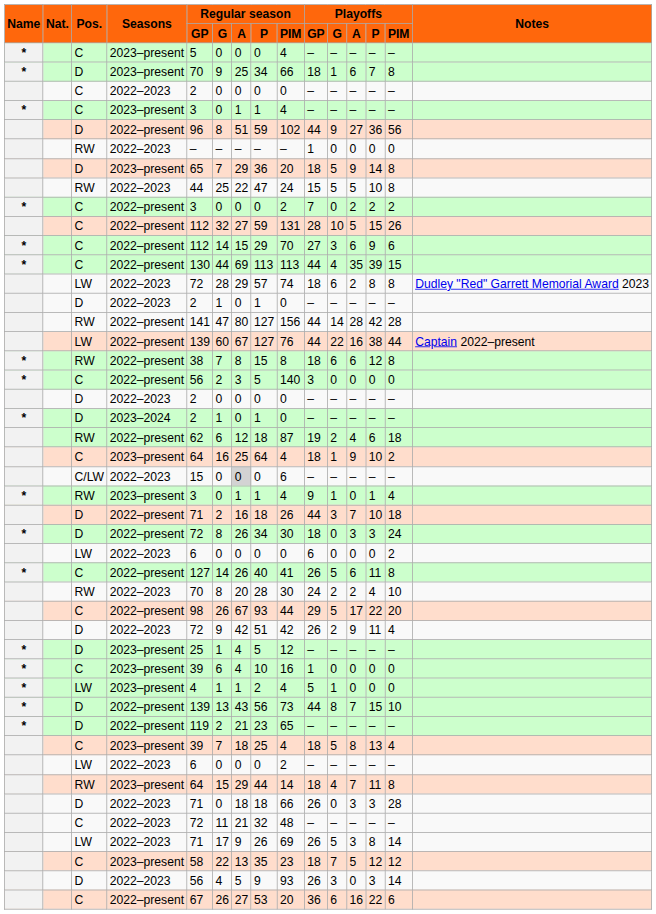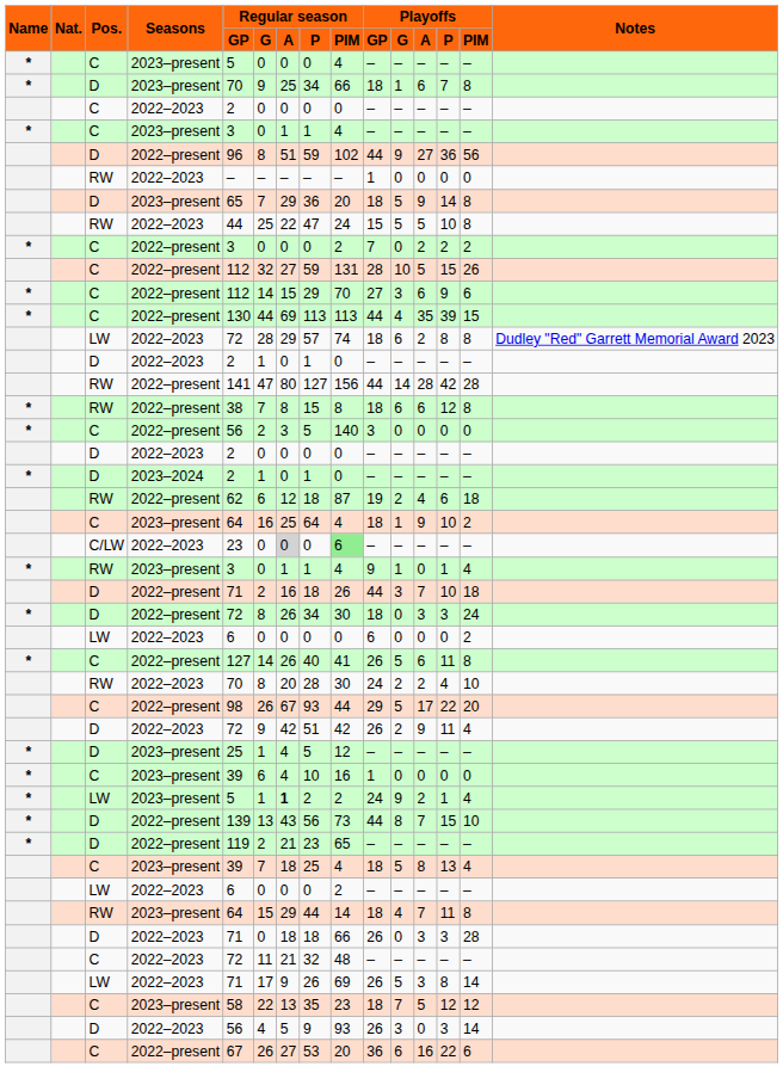 <table class="wikitable sortable" style="text-align:left; font-size:95%">
 <tr>
 <th scope=col style="background-color:#FF670C; color:#000000;"rowspan="2">Name</th>
 <th scope=col style="background-color:#FF670C; color:#000000;"rowspan="2">Nat.</th>
 <th scope=col style="background-color:#FF670C; color:#000000;"rowspan="2">Pos.</th>
 <th scope=col style="background-color:#FF670C; color:#000000;"rowspan="2">Seasons</th>
 <th scope=colgroup style="background-color:#FF670C; color:#000000;"colspan="5" class="unsortable">Regular season</th>
 <th scope=colgroup style="background-color:#FF670C; color:#000000;"colspan="5" class="unsortable">Playoffs</th>
 <th scope=col style="background-color:#FF670C; color:#000000;"rowspan="2">Notes</th>
 </tr>
 <tr>
 <th scope=col style="background-color:#FF670C; color:#000000">GP</th>
 <th scope=col style="background-color:#FF670C; color:#000000">G</th>
 <th scope=col style="background-color:#FF670C; color:#000000">A</th>
 <th scope=col style="background-color:#FF670C; color:#000000">P</th>
 <th scope=col style="background-color:#FF670C; color:#000000">PIM</th>
 <th scope=col style="background-color:#FF670C; color:#000000">GP</th>
 <th scope=col style="background-color:#FF670C; color:#000000">G</th>
 <th scope=col style="background-color:#FF670C; color:#000000">A</th>
 <th scope=col style="background-color:#FF670C; color:#000000">P</th>
 <th scope=col style="background-color:#FF670C; color:#000000">PIM</th>
 </tr>
 <tr bgcolor="#CCFFCC">
 <th scope=row>*</th>
 <td></td>
 <td>C</td>
 <td>2023–present</td>
 <td>5</td>
 <td>0</td>
 <td>0</td>
 <td>0</td>
 <td>4</td>
 <td>–</td>
 <td>–</td>
 <td>–</td>
 <td>–</td>
 <td>–</td>
 <td></td>
 </tr>
 <tr bgcolor="#CCFFCC">
 <th scope=row>*</th>
 <td></td>
 <td>D</td>
 <td>2023–present</td>
 <td>70</td>
 <td>9</td>
 <td>25</td>
 <td>34</td>
 <td>66</td>
 <td>18</td>
 <td>1</td>
 <td>6</td>
 <td>7</td>
 <td>8</td>
 <td></td>
 </tr>
 <tr>
 <th scope=row></th>
 <td></td>
 <td>C</td>
 <td>2022–2023</td>
 <td>2</td>
 <td>0</td>
 <td>0</td>
 <td>0</td>
 <td>0</td>
 <td>–</td>
 <td>–</td>
 <td>–</td>
 <td>–</td>
 <td>–</td>
 <td></td>
 </tr>
 <tr bgcolor="#CCFFCC">
 <th scope=row>*</th>
 <td></td>
 <td>C</td>
 <td>2023–present</td>
 <td>3</td>
 <td>0</td>
 <td>1</td>
 <td>1</td>
 <td>4</td>
 <td>–</td>
 <td>–</td>
 <td>–</td>
 <td>–</td>
 <td>–</td>
 <td></td>
 </tr>
 <tr bgcolor="#FFDDCC">
 <th scope=row></th>
 <td></td>
 <td>D</td>
 <td>2022–present</td>
 <td>96</td>
 <td>8</td>
 <td>51</td>
 <td>59</td>
 <td>102</td>
 <td>44</td>
 <td>9</td>
 <td>27</td>
 <td>36</td>
 <td>56</td>
 <td></td>
 </tr>
 <tr>
 <th scope=row></th>
 <td></td>
 <td>RW</td>
 <td>2022–2023</td>
 <td>–</td>
 <td>–</td>
 <td>–</td>
 <td>–</td>
 <td>–</td>
 <td>1</td>
 <td>0</td>
 <td>0</td>
 <td>0</td>
 <td>0</td>
 <td></td>
 </tr>
 <tr bgcolor="#FFDDCC">
 <th scope=row></th>
 <td></td>
 <td>D</td>
 <td>2023–present</td>
 <td>65</td>
 <td>7</td>
 <td>29</td>
 <td>36</td>
 <td>20</td>
 <td>18</td>
 <td>5</td>
 <td>9</td>
 <td>14</td>
 <td>8</td>
 <td></td>
 </tr>
 <tr>
 <th scope=row></th>
 <td></td>
 <td>RW</td>
 <td>2022–2023</td>
 <td>44</td>
 <td>25</td>
 <td>22</td>
 <td>47</td>
 <td>24</td>
 <td>15</td>
 <td>5</td>
 <td>5</td>
 <td>10</td>
 <td>8</td>
 <td></td>
 </tr>
 <tr bgcolor="#CCFFCC">
 <th scope=row>*</th>
 <td></td>
 <td>C</td>
 <td>2022–present</td>
 <td>3</td>
 <td>0</td>
 <td>0</td>
 <td>0</td>
 <td>2</td>
 <td>7</td>
 <td>0</td>
 <td>2</td>
 <td>2</td>
 <td>2</td>
 <td></td>
 </tr>
 <tr bgcolor="#FFDDCC">
 <th scope=row></th>
 <td></td>
 <td>C</td>
 <td>2022–present</td>
 <td>112</td>
 <td>32</td>
 <td>27</td>
 <td>59</td>
 <td>131</td>
 <td>28</td>
 <td>10</td>
 <td>5</td>
 <td>15</td>
 <td>26</td>
 <td></td>
 </tr>
 <tr bgcolor="#CCFFCC">
 <th scope=row>*</th>
 <td></td>
 <td>C</td>
 <td>2022–present</td>
 <td>112</td>
 <td>14</td>
 <td>15</td>
 <td>29</td>
 <td>70</td>
 <td>27</td>
 <td>3</td>
 <td>6</td>
 <td>9</td>
 <td>6</td>
 <td></td>
 </tr>
 <tr bgcolor="#CCFFCC">
 <th scope=row>*</th>
 <td></td>
 <td>C</td>
 <td>2022–present</td>
 <td>130</td>
 <td>44</td>
 <td>69</td>
 <td>113</td>
 <td>113</td>
 <td>44</td>
 <td>4</td>
 <td>35</td>
 <td>39</td>
 <td>15</td>
 <td></td>
 </tr>
 <tr>
 <th scope=row></th>
 <td></td>
 <td>LW</td>
 <td>2022–2023</td>
 <td>72</td>
 <td>28</td>
 <td>29</td>
 <td>57</td>
 <td>74</td>
 <td>18</td>
 <td>6</td>
 <td>2</td>
 <td>8</td>
 <td>8</td>
 <td><a href='#'>Dudley "Red" Garrett Memorial Award</a> 2023</td>
 </tr>
 <tr>
 <th scope=row></th>
 <td></td>
 <td>D</td>
 <td>2022–2023</td>
 <td>2</td>
 <td>1</td>
 <td>0</td>
 <td>1</td>
 <td>0</td>
 <td>–</td>
 <td>–</td>
 <td>–</td>
 <td>–</td>
 <td>–</td>
 <td></td>
 </tr>
 <tr bicolor="#FFDDCC">
 <th scope=row></th>
 <td></td>
 <td>RW</td>
 <td>2022–present</td>
 <td>141</td>
 <td>47</td>
 <td>80</td>
 <td>127</td>
 <td>156</td>
 <td>44</td>
 <td>14</td>
 <td>28</td>
 <td>42</td>
 <td>28</td>
 <td></td>
 </tr>
-<tr bgcolor="#FFDDCC">
-<th scope=row></th>
-<td></td>
-<td>LW</td>
-<td>2022–present</td>
-<td>139</td>
-<td>60</td>
-<td>67</td>
-<td>127</td>
-<td>76</td>
-<td>44</td>
-<td>22</td>
-<td>16</td>
-<td>38</td>
-<td>44</td>
-<td><a href='#'>Captain</a> 2022–present</td>
-</tr>
 <tr bgcolor="#CCFFCC">
 <th scope=row>*</th>
 <td></td>
 <td>RW</td>
 <td>2022–present</td>
 <td>38</td>
 <td>7</td>
 <td>8</td>
 <td>15</td>
 <td>8</td>
 <td>18</td>
 <td>6</td>
 <td>6</td>
 <td>12</td>
 <td>8</td>
 <td></td>
 </tr>
 <tr bgcolor="#CCFFCC">
 <th scope=row>*</th>
 <td></td>
 <td>C</td>
 <td>2022–present</td>
 <td>56</td>
 <td>2</td>
 <td>3</td>
 <td>5</td>
 <td>140</td>
 <td>3</td>
 <td>0</td>
 <td>0</td>
 <td>0</td>
 <td>0</td>
 <td></td>
 </tr>
 <tr>
 <th scope=row></th>
 <td></td>
 <td>D</td>
 <td>2022–2023</td>
 <td>2</td>
 <td>0</td>
 <td>0</td>
 <td>0</td>
 <td>0</td>
 <td>–</td>
 <td>–</td>
 <td>–</td>
 <td>–</td>
 <td>–</td>
 <td></td>
 </tr>
 <tr bgcolor="#CCFFCC">
 <th scope=row>*</th>
 <td></td>
 <td>D</td>
 <td>2023–2024</td>
 <td>2</td>
 <td>1</td>
 <td>0</td>
 <td>1</td>
 <td>0</td>
 <td>–</td>
 <td>–</td>
 <td>–</td>
 <td>–</td>
 <td>–</td>
 <td></td>
 </tr>
 <tr bgcolor="#CCFFCC"*>
 <th scope=row></th>
 <td></td>
 <td>RW</td>
 <td>2022–present</td>
 <td>62</td>
 <td>6</td>
 <td>12</td>
 <td>18</td>
 <td>87</td>
 <td>19</td>
 <td>2</td>
 <td>4</td>
 <td>6</td>
 <td>18</td>
 <td></td>
 </tr>
 <tr bgcolor="#FFDDCC">
 <th scope=row></th>
 <td></td>
 <td>C</td>
 <td>2023–present</td>
 <td>64</td>
 <td>16</td>
 <td>25</td>
 <td>64</td>
 <td>4</td>
 <td>18</td>
 <td>1</td>
 <td>9</td>
 <td>10</td>
 <td>2</td>
 <td></td>
 </tr>
 <tr>
 <th scope=row></th>
 <td></td>
 <td>C/LW</td>
 <td>2022–2023</td>
-<td>15</td>
+<td>23</td>
 <td>0</td>
 <td style="background: lightgrey;">0</td>
 <td>0</td>
-<td>6</td>
+<td style="background: lightgreen;">6</td>
 <td>–</td>
 <td>–</td>
 <td>–</td>
 <td>–</td>
 <td>–</td>
 <td></td>
 </tr>
 <tr bgcolor="#CCFFCC">
 <th scope=row>*</th>
 <td></td>
 <td>RW</td>
 <td>2023–present</td>
 <td>3</td>
 <td>0</td>
 <td>1</td>
 <td>1</td>
 <td>4</td>
 <td>9</td>
 <td>1</td>
 <td>0</td>
 <td>1</td>
 <td>4</td>
 <td></td>
 </tr>
 <tr bgcolor="#FFDDCC">
 <th scope=row></th>
 <td></td>
 <td>D</td>
 <td>2022–present</td>
 <td>71</td>
 <td>2</td>
 <td>16</td>
 <td>18</td>
 <td>26</td>
 <td>44</td>
 <td>3</td>
 <td>7</td>
 <td>10</td>
 <td>18</td>
 <td></td>
 </tr>
 <tr bgcolor="#CCFFCC">
 <th scope=row>*</th>
 <td></td>
 <td>D</td>
 <td>2022–present</td>
 <td>72</td>
 <td>8</td>
 <td>26</td>
 <td>34</td>
 <td>30</td>
 <td>18</td>
 <td>0</td>
 <td>3</td>
 <td>3</td>
 <td>24</td>
 <td></td>
 </tr>
 <tr>
 <th scope=row></th>
 <td></td>
 <td>LW</td>
 <td>2022–2023</td>
 <td>6</td>
 <td>0</td>
 <td>0</td>
 <td>0</td>
 <td>0</td>
 <td>6</td>
 <td>0</td>
 <td>0</td>
 <td>0</td>
 <td>2</td>
 <td></td>
 </tr>
 <tr bgcolor="#CCFFCC">
 <th scope=row>*</th>
 <td></td>
 <td>C</td>
 <td>2022–present</td>
 <td>127</td>
 <td>14</td>
 <td>26</td>
 <td>40</td>
 <td>41</td>
 <td>26</td>
 <td>5</td>
 <td>6</td>
 <td>11</td>
 <td>8</td>
 <td></td>
 </tr>
 <tr>
 <th scope=row></th>
 <td></td>
 <td>RW</td>
 <td>2022–2023</td>
 <td>70</td>
 <td>8</td>
 <td>20</td>
 <td>28</td>
 <td>30</td>
 <td>24</td>
 <td>2</td>
 <td>2</td>
 <td>4</td>
 <td>10</td>
 <td></td>
 </tr>
 <tr bgcolor="#FFDDCC">
 <th scope=row></th>
 <td></td>
 <td>C</td>
 <td>2022–present</td>
 <td>98</td>
 <td>26</td>
 <td>67</td>
 <td>93</td>
 <td>44</td>
 <td>29</td>
 <td>5</td>
 <td>17</td>
 <td>22</td>
 <td>20</td>
 <td></td>
 </tr>
 <tr>
 <th scope=row></th>
 <td></td>
 <td>D</td>
 <td>2022–2023</td>
 <td>72</td>
 <td>9</td>
 <td>42</td>
 <td>51</td>
 <td>42</td>
 <td>26</td>
 <td>2</td>
 <td>9</td>
 <td>11</td>
 <td>4</td>
 <td></td>
 </tr>
 <tr bgcolor="#CCFFCC">
 <th scope=row>*</th>
 <td></td>
 <td>D</td>
 <td>2023–present</td>
 <td>25</td>
 <td>1</td>
 <td>4</td>
 <td>5</td>
 <td>12</td>
 <td>–</td>
 <td>–</td>
 <td>–</td>
 <td>–</td>
 <td>–</td>
 <td></td>
 </tr>
 <tr bgcolor="#CCFFCC">
 <th scope=row>*</th>
 <td></td>
 <td>C</td>
 <td>2023–present</td>
 <td>39</td>
 <td>6</td>
 <td>4</td>
 <td>10</td>
 <td>16</td>
 <td>1</td>
 <td>0</td>
 <td>0</td>
 <td>0</td>
 <td>0</td>
 <td></td>
 </tr>
 <tr bgcolor="#CCFFCC">
 <th scope=row>*</th>
 <td></td>
 <td>LW</td>
 <td>2023–present</td>
-<td>4</td>
-<td>1</td>
-<td>1</td>
-<td>2</td>
-<td>4</td>
 <td>5</td>
 <td>1</td>
-<td>0</td>
-<td>0</td>
-<td>0</td>
+<td><strong>1</strong></td>
+<td>2</td>
+<td>2</td>
+<td>24</td>
+<td>9</td>
+<td>2</td>
+<td>1</td>
+<td>4</td>
 <td></td>
 </tr>
 <tr bgcolor="#CCFFCC">
 <th scope=row>*</th>
 <td></td>
 <td>D</td>
 <td>2022–present</td>
 <td>139</td>
 <td>13</td>
 <td>43</td>
 <td>56</td>
 <td>73</td>
 <td>44</td>
 <td>8</td>
 <td>7</td>
 <td>15</td>
 <td>10</td>
 <td></td>
 </tr>
 <tr bgcolor="#CCFFCC">
 <th scope=row>*</th>
 <td></td>
 <td>D</td>
 <td>2022–present</td>
 <td>119</td>
 <td>2</td>
 <td>21</td>
 <td>23</td>
 <td>65</td>
 <td>–</td>
 <td>–</td>
 <td>–</td>
 <td>–</td>
 <td>–</td>
 <td></td>
 </tr>
 <tr bgcolor="#FFDDCC">
 <th scope=row></th>
 <td></td>
 <td>C</td>
 <td>2023–present</td>
 <td>39</td>
 <td>7</td>
 <td>18</td>
 <td>25</td>
 <td>4</td>
 <td>18</td>
 <td>5</td>
 <td>8</td>
 <td>13</td>
 <td>4</td>
 <td></td>
 </tr>
 <tr>
 <th scope=row></th>
 <td></td>
 <td>LW</td>
 <td>2022–2023</td>
 <td>6</td>
 <td>0</td>
 <td>0</td>
 <td>0</td>
 <td>2</td>
 <td>–</td>
 <td>–</td>
 <td>–</td>
 <td>–</td>
 <td>–</td>
 <td></td>
 </tr>
 <tr bgcolor="#FFDDCC">
 <th scope=row></th>
 <td></td>
 <td>RW</td>
 <td>2023–present</td>
 <td>64</td>
 <td>15</td>
 <td>29</td>
 <td>44</td>
 <td>14</td>
 <td>18</td>
 <td>4</td>
 <td>7</td>
 <td>11</td>
 <td>8</td>
 <td></td>
 </tr>
 <tr>
 <th scope=row></th>
 <td></td>
 <td>D</td>
 <td>2022–2023</td>
 <td>71</td>
 <td>0</td>
 <td>18</td>
 <td>18</td>
 <td>66</td>
 <td>26</td>
 <td>0</td>
 <td>3</td>
 <td>3</td>
 <td>28</td>
 <td></td>
 </tr>
 <tr>
 <th scope=row></th>
 <td></td>
 <td>C</td>
 <td>2022–2023</td>
 <td>72</td>
 <td>11</td>
 <td>21</td>
 <td>32</td>
 <td>48</td>
 <td>–</td>
 <td>–</td>
 <td>–</td>
 <td>–</td>
 <td>–</td>
 <td></td>
 </tr>
 <tr>
 <th scope=row></th>
 <td></td>
 <td>LW</td>
 <td>2022–2023</td>
 <td>71</td>
 <td>17</td>
 <td>9</td>
 <td>26</td>
 <td>69</td>
 <td>26</td>
 <td>5</td>
 <td>3</td>
 <td>8</td>
 <td>14</td>
 <td></td>
 </tr>
 <tr bgcolor="#FFDDCC">
 <th scope=row></th>
 <td></td>
 <td>C</td>
 <td>2023–present</td>
 <td>58</td>
 <td>22</td>
 <td>13</td>
 <td>35</td>
 <td>23</td>
 <td>18</td>
 <td>7</td>
 <td>5</td>
 <td>12</td>
 <td>12</td>
 <td></td>
 </tr>
 <tr>
 <th scope=row></th>
 <td></td>
 <td>D</td>
 <td>2022–2023</td>
 <td>56</td>
 <td>4</td>
 <td>5</td>
 <td>9</td>
 <td>93</td>
 <td>26</td>
 <td>3</td>
 <td>0</td>
 <td>3</td>
 <td>14</td>
 <td></td>
 </tr>
 <tr bgcolor="#FFDDCC">
 <th scope=row></th>
 <td></td>
 <td>C</td>
 <td>2022–present</td>
 <td>67</td>
 <td>26</td>
 <td>27</td>
 <td>53</td>
 <td>20</td>
 <td>36</td>
 <td>6</td>
 <td>16</td>
 <td>22</td>
 <td>6</td>
 <td></td>
 </tr>
 </table>
